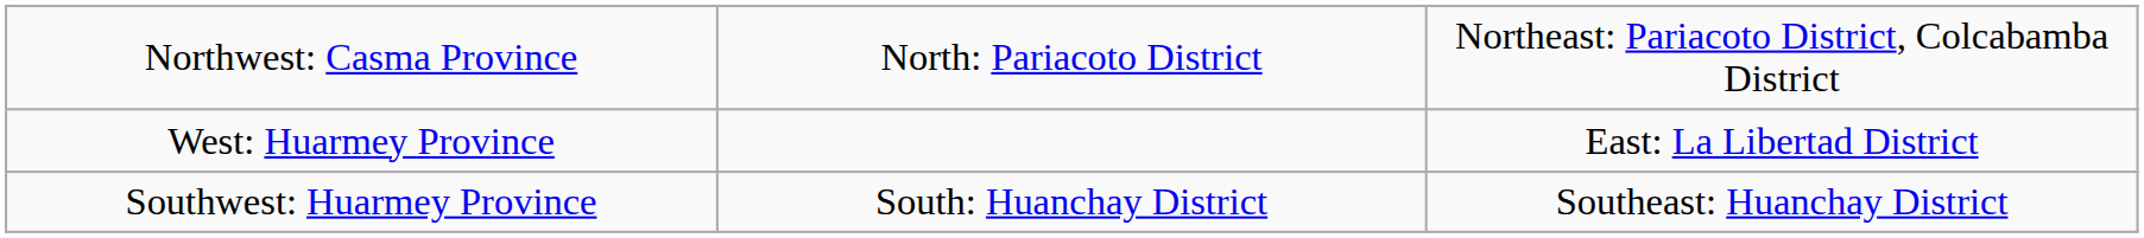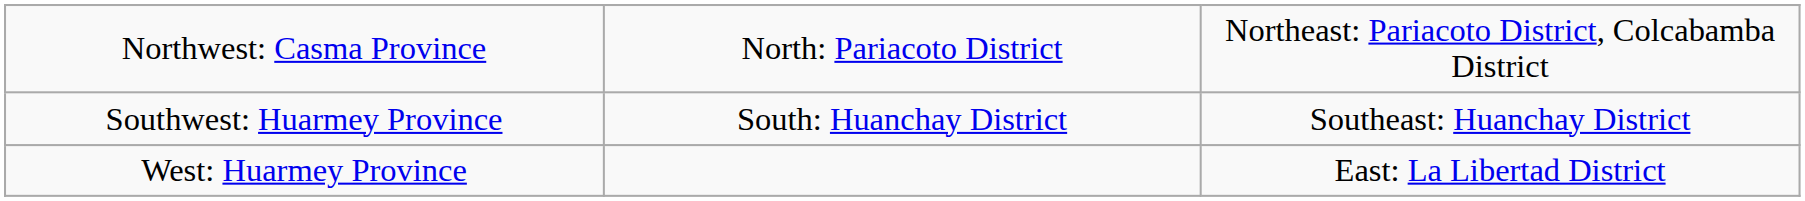 <table class="wikitable" align="center" border="2" width="70%">
 <tr>
 <td align="center" width="30%">Northwest: <a href='#'>Casma Province</a></td>
 <td align="center" width="30%">North: <a href='#'>Pariacoto District</a></td>
 <td align="center" width="30%">Northeast: <a href='#'>Pariacoto District</a>, Colcabamba District</td>
 </tr>
 <tr>
+<td align="center" width="30%">Southwest: <a href='#'>Huarmey Province</a></td>
+<td align="center" width="30%">South: <a href='#'>Huanchay District</a></td>
+<td align="center" width="30%">Southeast: <a href='#'>Huanchay District</a></td>
+</tr>
+<tr>
 <td align="center" width="30%">West: <a href='#'>Huarmey Province</a></td>
 <td align="center" width="30%"></td>
 <td align="center" width="30%">East: <a href='#'>La Libertad District</a></td>
 </tr>
-<tr>
-<td align="center" width="30%">Southwest: <a href='#'>Huarmey Province</a></td>
-<td align="center" width="30%">South: <a href='#'>Huanchay District</a></td>
-<td align="center" width="30%">Southeast: <a href='#'>Huanchay District</a></td>
-</tr>
 </table>
